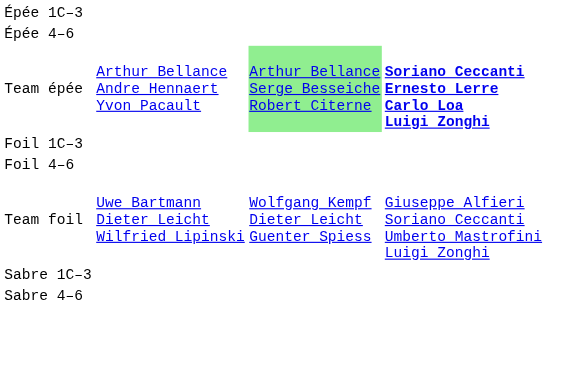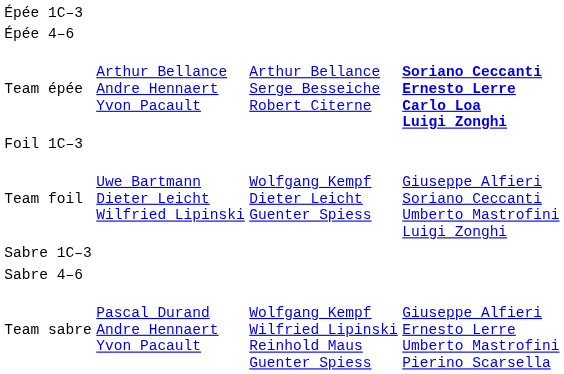 <table>
 <tr>
 <td>Épée 1C–3<br></td>
 <td></td>
 <td></td>
 <td></td>
 </tr>
 <tr>
 <td>Épée 4–6<br></td>
 <td></td>
 <td></td>
 <td></td>
 </tr>
 <tr>
 <td>Team épée<br></td>
 <td valign=top> <br> <a href='#'>Arthur Bellance</a> <br> <a href='#'>Andre Hennaert</a> <br> <a href='#'>Yvon Pacault</a></td>
-<td valign=top style="background: lightgreen;"> <br> <a href='#'>Arthur Bellance</a> <br> <a href='#'>Serge Besseiche</a> <br> <a href='#'>Robert Citerne</a></td>
+<td valign=top> <br> <a href='#'>Arthur Bellance</a> <br> <a href='#'>Serge Besseiche</a> <br> <a href='#'>Robert Citerne</a></td>
 <td valign=top><strong> <br> <a href='#'>Soriano Ceccanti</a> <br> <a href='#'>Ernesto Lerre</a> <br> <a href='#'>Carlo Loa</a> <br> <a href='#'>Luigi Zonghi</a></strong></td>
 </tr>
 <tr>
 <td>Foil 1C–3<br></td>
-<td></td>
-<td></td>
-<td></td>
-</tr>
-<tr>
-<td>Foil 4–6<br></td>
 <td></td>
 <td></td>
 <td></td>
 </tr>
 <tr>
 <td>Team foil<br></td>
 <td valign=top> <br> <a href='#'>Uwe Bartmann</a> <br> <a href='#'>Dieter Leicht</a> <br> <a href='#'>Wilfried Lipinski</a></td>
 <td valign=top> <br> <a href='#'>Wolfgang Kempf</a> <br> <a href='#'>Dieter Leicht</a> <br> <a href='#'>Guenter Spiess</a></td>
 <td valign=top> <br> <a href='#'>Giuseppe Alfieri</a> <br> <a href='#'>Soriano Ceccanti</a> <br> <a href='#'>Umberto Mastrofini</a> <br> <a href='#'>Luigi Zonghi</a></td>
 </tr>
 <tr>
 <td>Sabre 1C–3<br></td>
 <td></td>
 <td></td>
 <td></td>
 </tr>
 <tr>
 <td>Sabre 4–6<br></td>
 <td></td>
 <td></td>
 <td></td>
 </tr>
+<tr>
+<td>Team sabre<br></td>
+<td valign=top> <br> <a href='#'>Pascal Durand</a> <br> <a href='#'>Andre Hennaert</a> <br> <a href='#'>Yvon Pacault</a></td>
+<td valign=top> <br> <a href='#'>Wolfgang Kempf</a> <br> <a href='#'>Wilfried Lipinski</a> <br> <a href='#'>Reinhold Maus</a> <br> <a href='#'>Guenter Spiess</a></td>
+<td valign=top> <br> <a href='#'>Giuseppe Alfieri</a> <br> <a href='#'>Ernesto Lerre</a> <br> <a href='#'>Umberto Mastrofini</a> <br> <a href='#'>Pierino Scarsella</a></td>
+</tr>
 </table>
